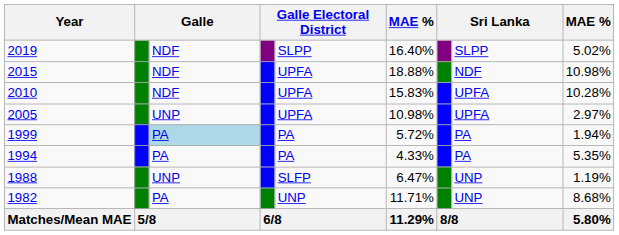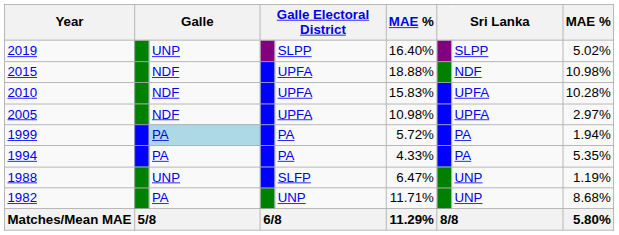 <table class="wikitable">
 <tr>
 <th>Year</th>
 <th colspan="2" width="144px">Galle</th>
 <th colspan="2" width="144px"><a href='#'>Galle Electoral District</a></th>
 <th><a href='#'>MAE</a> %</th>
 <th colspan="2" width="144px">Sri Lanka</th>
 <th>MAE %</th>
 </tr>
 <tr>
 <td><a href='#'>2019</a></td>
 <td style="background-color:green;" width="10px"></td>
-<td style="text-align:left;"><a href='#'>NDF</a></td>
+<td style="text-align:left;"><a href='#'>UNP</a></td>
 <td style="background-color:purple;" width="10px"></td>
 <td style="text-align:left;"><a href='#'>SLPP</a></td>
 <td style="text-align:right;">16.40%</td>
 <td style="background-color:purple;" width="10px"></td>
 <td style="text-align:left;"><a href='#'>SLPP</a></td>
 <td style="text-align:right;">5.02%</td>
 </tr>
 <tr>
 <td><a href='#'>2015</a></td>
 <td style="background-color:green;" width="10px"></td>
 <td style="text-align:left;"><a href='#'>NDF</a></td>
 <td style="background-color:blue;" width="10px"></td>
 <td style="text-align:left;"><a href='#'>UPFA</a></td>
 <td style="text-align:right;">18.88%</td>
 <td style="background-color:green;" width="10px"></td>
 <td style="text-align:left;"><a href='#'>NDF</a></td>
 <td style="text-align:right;">10.98%</td>
 </tr>
 <tr>
 <td><a href='#'>2010</a></td>
 <td style="background-color:green;" width="10px"></td>
 <td style="text-align:left;"><a href='#'>NDF</a></td>
 <td style="background-color:blue;" width="10px"></td>
 <td style="text-align:left;"><a href='#'>UPFA</a></td>
 <td style="text-align:right;">15.83%</td>
 <td style="background-color:blue;" width="10px"></td>
 <td style="text-align:left;"><a href='#'>UPFA</a></td>
 <td style="text-align:right;">10.28%</td>
 </tr>
 <tr>
 <td><a href='#'>2005</a></td>
 <td style="background-color:green;" width="10px"></td>
-<td style="text-align:left;"><a href='#'>UNP</a></td>
+<td style="text-align:left;"><a href='#'>NDF</a></td>
 <td style="background-color:blue;" width="10px"></td>
 <td style="text-align:left;"><a href='#'>UPFA</a></td>
 <td style="text-align:right;">10.98%</td>
 <td style="background-color:blue;" width="10px"></td>
 <td style="text-align:left;"><a href='#'>UPFA</a></td>
 <td style="text-align:right;">2.97%</td>
 </tr>
 <tr>
 <td><a href='#'>1999</a></td>
 <td style="background-color:blue;" width="10px"></td>
 <td style="background: lightblue; text-align:left;"><a href='#'>PA</a></td>
 <td style="background-color:blue;" width="10px"></td>
 <td style="text-align:left;"><a href='#'>PA</a></td>
 <td style="text-align:right;">5.72%</td>
 <td style="background-color:blue;" width="10px"></td>
 <td style="text-align:left;"><a href='#'>PA</a></td>
 <td style="text-align:right;">1.94%</td>
 </tr>
 <tr>
 <td><a href='#'>1994</a></td>
 <td style="background-color:blue;" width="10px"></td>
 <td style="text-align:left;"><a href='#'>PA</a></td>
 <td style="background-color:blue;" width="10px"></td>
 <td style="text-align:left;"><a href='#'>PA</a></td>
 <td style="text-align:right;">4.33%</td>
 <td style="background-color:blue;" width="10px"></td>
 <td style="text-align:left;"><a href='#'>PA</a></td>
 <td style="text-align:right;">5.35%</td>
 </tr>
 <tr>
 <td><a href='#'>1988</a></td>
 <td style="background-color:green;" width="10px"></td>
 <td style="text-align:left;"><a href='#'>UNP</a></td>
 <td style="background-color:blue;" width="10px"></td>
 <td style="text-align:left;"><a href='#'>SLFP</a></td>
 <td style="text-align:right;">6.47%</td>
 <td style="background-color:green;" width="10px"></td>
 <td style="text-align:left;"><a href='#'>UNP</a></td>
 <td style="text-align:right;">1.19%</td>
 </tr>
 <tr>
 <td><a href='#'>1982</a></td>
 <td style="background-color:green;" width="10px"></td>
 <td style="text-align:left;"><a href='#'>PA</a></td>
 <td style="background-color:green;" width="10px"></td>
 <td style="text-align:left;"><a href='#'>UNP</a></td>
 <td style="text-align:right;">11.71%</td>
 <td style="background-color:green;" width="10px"></td>
 <td style="text-align:left;"><a href='#'>UNP</a></td>
 <td style="text-align:right;">8.68%</td>
 </tr>
 <tr>
 <th>Matches/Mean MAE</th>
 <th style="text-align:left;"colspan="2" width="144px">5/8</th>
 <th style="text-align:left;"colspan="2" width="144px">6/8</th>
 <th style="text-align:right;">11.29%</th>
 <th style="text-align:left;"colspan="2" width="144px">8/8</th>
 <th style="text-align:right;">5.80%</th>
 </tr>
 </table>
